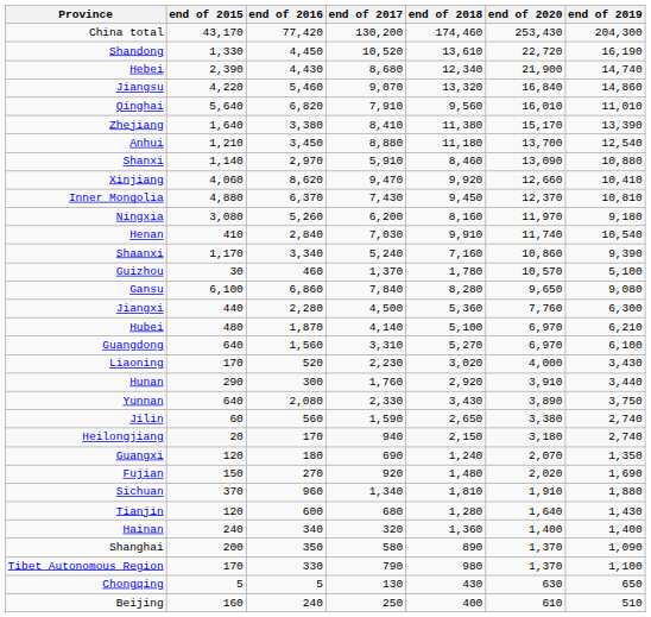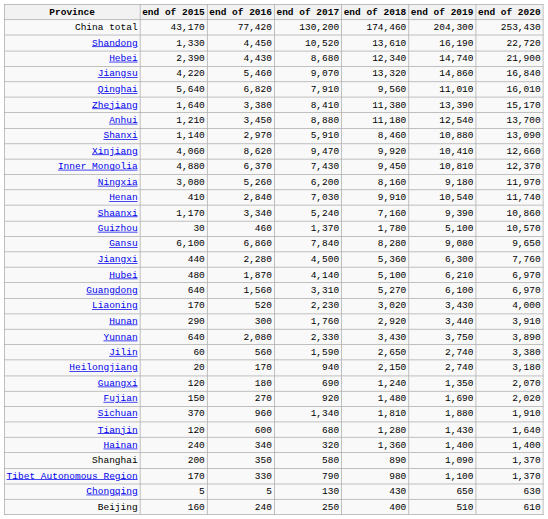 <table style="text-align: right" class="wikitable sortable">
 <tr>
 <th>Province</th>
 <th>end of 2015</th>
 <th>end of 2016</th>
 <th>end of 2017</th>
 <th>end of 2018</th>
+<th>end of 2019</th>
 <th>end of 2020</th>
-<th>end of 2019</th>
 </tr>
 <tr>
 <td>China total</td>
 <td>43,170</td>
 <td>77,420</td>
 <td>130,200</td>
 <td>174,460</td>
+<td>204,300</td>
 <td>253,430</td>
-<td>204,300</td>
 </tr>
 <tr>
 <td><a href='#'>Shandong</a></td>
 <td>1,330</td>
 <td>4,450</td>
 <td>10,520</td>
 <td>13,610</td>
+<td>16,190</td>
 <td>22,720</td>
-<td>16,190</td>
 </tr>
 <tr>
 <td><a href='#'>Hebei</a></td>
 <td>2,390</td>
 <td>4,430</td>
 <td>8,680</td>
 <td>12,340</td>
+<td>14,740</td>
 <td>21,900</td>
-<td>14,740</td>
 </tr>
 <tr>
 <td><a href='#'>Jiangsu</a></td>
 <td>4,220</td>
 <td>5,460</td>
 <td>9,070</td>
 <td>13,320</td>
+<td>14,860</td>
 <td>16,840</td>
-<td>14,860</td>
 </tr>
 <tr>
 <td><a href='#'>Qinghai</a></td>
 <td>5,640</td>
 <td>6,820</td>
 <td>7,910</td>
 <td>9,560</td>
+<td>11,010</td>
 <td>16,010</td>
-<td>11,010</td>
 </tr>
 <tr>
 <td><a href='#'>Zhejiang</a></td>
 <td>1,640</td>
 <td>3,380</td>
 <td>8,410</td>
 <td>11,380</td>
+<td>13,390</td>
 <td>15,170</td>
-<td>13,390</td>
 </tr>
 <tr>
 <td><a href='#'>Anhui</a></td>
 <td>1,210</td>
 <td>3,450</td>
 <td>8,880</td>
 <td>11,180</td>
+<td>12,540</td>
 <td>13,700</td>
-<td>12,540</td>
 </tr>
 <tr>
 <td><a href='#'>Shanxi</a></td>
 <td>1,140</td>
 <td>2,970</td>
 <td>5,910</td>
 <td>8,460</td>
+<td>10,880</td>
 <td>13,090</td>
-<td>10,880</td>
 </tr>
 <tr>
 <td><a href='#'>Xinjiang</a></td>
 <td>4,060</td>
 <td>8,620</td>
 <td>9,470</td>
 <td>9,920</td>
+<td>10,410</td>
 <td>12,660</td>
-<td>10,410</td>
 </tr>
 <tr>
 <td><a href='#'>Inner Mongolia</a></td>
 <td>4,880</td>
 <td>6,370</td>
 <td>7,430</td>
 <td>9,450</td>
+<td>10,810</td>
 <td>12,370</td>
-<td>10,810</td>
 </tr>
 <tr>
 <td><a href='#'>Ningxia</a></td>
 <td>3,080</td>
 <td>5,260</td>
 <td>6,200</td>
 <td>8,160</td>
+<td>9,180</td>
 <td>11,970</td>
-<td>9,180</td>
 </tr>
 <tr>
 <td><a href='#'>Henan</a></td>
 <td>410</td>
 <td>2,840</td>
 <td>7,030</td>
 <td>9,910</td>
+<td>10,540</td>
 <td>11,740</td>
-<td>10,540</td>
 </tr>
 <tr>
 <td><a href='#'>Shaanxi</a></td>
 <td>1,170</td>
 <td>3,340</td>
 <td>5,240</td>
 <td>7,160</td>
+<td>9,390</td>
 <td>10,860</td>
-<td>9,390</td>
 </tr>
 <tr>
 <td><a href='#'>Guizhou</a></td>
 <td>30</td>
 <td>460</td>
 <td>1,370</td>
 <td>1,780</td>
+<td>5,100</td>
 <td>10,570</td>
-<td>5,100</td>
 </tr>
 <tr>
 <td><a href='#'>Gansu</a></td>
 <td>6,100</td>
 <td>6,860</td>
 <td>7,840</td>
 <td>8,280</td>
+<td>9,080</td>
 <td>9,650</td>
-<td>9,080</td>
 </tr>
 <tr>
 <td><a href='#'>Jiangxi</a></td>
 <td>440</td>
 <td>2,280</td>
 <td>4,500</td>
 <td>5,360</td>
+<td>6,300</td>
 <td>7,760</td>
-<td>6,300</td>
 </tr>
 <tr>
 <td><a href='#'>Hubei</a></td>
 <td>480</td>
 <td>1,870</td>
 <td>4,140</td>
 <td>5,100</td>
+<td>6,210</td>
 <td>6,970</td>
-<td>6,210</td>
 </tr>
 <tr>
 <td><a href='#'>Guangdong</a></td>
 <td>640</td>
 <td>1,560</td>
 <td>3,310</td>
 <td>5,270</td>
+<td>6,100</td>
 <td>6,970</td>
-<td>6,100</td>
 </tr>
 <tr>
 <td><a href='#'>Liaoning</a></td>
 <td>170</td>
 <td>520</td>
 <td>2,230</td>
 <td>3,020</td>
+<td>3,430</td>
 <td>4,000</td>
-<td>3,430</td>
 </tr>
 <tr>
 <td><a href='#'>Hunan</a></td>
 <td>290</td>
 <td>300</td>
 <td>1,760</td>
 <td>2,920</td>
+<td>3,440</td>
 <td>3,910</td>
-<td>3,440</td>
 </tr>
 <tr>
 <td><a href='#'>Yunnan</a></td>
 <td>640</td>
 <td>2,080</td>
 <td>2,330</td>
 <td>3,430</td>
+<td>3,750</td>
 <td>3,890</td>
-<td>3,750</td>
 </tr>
 <tr>
 <td><a href='#'>Jilin</a></td>
 <td>60</td>
 <td>560</td>
 <td>1,590</td>
 <td>2,650</td>
+<td>2,740</td>
 <td>3,380</td>
-<td>2,740</td>
 </tr>
 <tr>
 <td><a href='#'>Heilongjiang</a></td>
 <td>20</td>
 <td>170</td>
 <td>940</td>
 <td>2,150</td>
+<td>2,740</td>
 <td>3,180</td>
-<td>2,740</td>
 </tr>
 <tr>
 <td><a href='#'>Guangxi</a></td>
 <td>120</td>
 <td>180</td>
 <td>690</td>
 <td>1,240</td>
+<td>1,350</td>
 <td>2,070</td>
-<td>1,350</td>
 </tr>
 <tr>
 <td><a href='#'>Fujian</a></td>
 <td>150</td>
 <td>270</td>
 <td>920</td>
 <td>1,480</td>
+<td>1,690</td>
 <td>2,020</td>
-<td>1,690</td>
 </tr>
 <tr>
 <td><a href='#'>Sichuan</a></td>
 <td>370</td>
 <td>960</td>
 <td>1,340</td>
 <td>1,810</td>
+<td>1,880</td>
 <td>1,910</td>
-<td>1,880</td>
 </tr>
 <tr>
 <td><a href='#'>Tianjin</a></td>
 <td>120</td>
 <td>600</td>
 <td>680</td>
 <td>1,280</td>
+<td>1,430</td>
 <td>1,640</td>
-<td>1,430</td>
 </tr>
 <tr>
 <td><a href='#'>Hainan</a></td>
 <td>240</td>
 <td>340</td>
 <td>320</td>
 <td>1,360</td>
 <td>1,400</td>
 <td>1,400</td>
 </tr>
 <tr>
 <td>Shanghai</td>
 <td>200</td>
 <td>350</td>
 <td>580</td>
 <td>890</td>
+<td>1,090</td>
 <td>1,370</td>
-<td>1,090</td>
 </tr>
 <tr>
 <td><a href='#'>Tibet Autonomous Region</a></td>
 <td>170</td>
 <td>330</td>
 <td>790</td>
 <td>980</td>
+<td>1,100</td>
 <td>1,370</td>
-<td>1,100</td>
 </tr>
 <tr>
 <td><a href='#'>Chongqing</a></td>
 <td>5</td>
 <td>5</td>
 <td>130</td>
 <td>430</td>
+<td>650</td>
 <td>630</td>
-<td>650</td>
 </tr>
 <tr>
 <td>Beijing</td>
 <td>160</td>
 <td>240</td>
 <td>250</td>
 <td>400</td>
+<td>510</td>
 <td>610</td>
-<td>510</td>
 </tr>
 </table>
